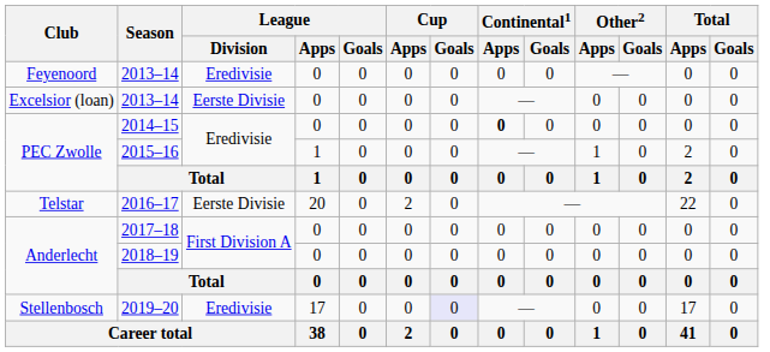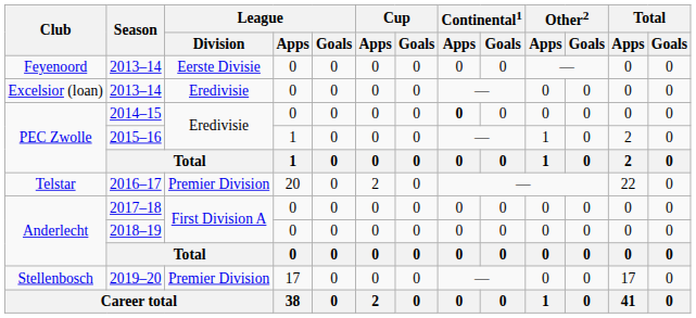 <table class="wikitable" style="text-align:center">
 <tr>
 <th rowspan="2">Club</th>
 <th rowspan="2">Season</th>
 <th colspan="3">League</th>
 <th colspan="2">Cup</th>
 <th colspan="2">Continental<sup>1</sup></th>
 <th colspan="2">Other<sup>2</sup></th>
 <th colspan="2">Total</th>
 </tr>
 <tr>
 <th>Division</th>
 <th>Apps</th>
 <th>Goals</th>
 <th>Apps</th>
 <th>Goals</th>
 <th>Apps</th>
 <th>Goals</th>
 <th>Apps</th>
 <th>Goals</th>
 <th>Apps</th>
 <th>Goals</th>
 </tr>
 <tr>
 <td><a href='#'>Feyenoord</a></td>
 <td><a href='#'>2013–14</a></td>
-<td><a href='#'>Eredivisie</a></td>
+<td><a href='#'>Eerste Divisie</a></td>
 <td>0</td>
 <td>0</td>
 <td>0</td>
 <td>0</td>
 <td>0</td>
 <td>0</td>
 <td colspan="2">—</td>
 <td>0</td>
 <td>0</td>
 </tr>
 <tr>
 <td><a href='#'>Excelsior</a> (loan)</td>
 <td><a href='#'>2013–14</a></td>
-<td><a href='#'>Eerste Divisie</a></td>
+<td><a href='#'>Eredivisie</a></td>
 <td>0</td>
 <td>0</td>
 <td>0</td>
 <td>0</td>
 <td colspan="2">—</td>
 <td>0</td>
 <td>0</td>
 <td>0</td>
 <td>0</td>
 </tr>
 <tr>
 <td rowspan=3><a href='#'>PEC Zwolle</a></td>
 <td><a href='#'>2014–15</a></td>
 <td rowspan=2>Eredivisie</td>
 <td>0</td>
 <td>0</td>
 <td>0</td>
 <td>0</td>
 <td><strong>0</strong></td>
 <td>0</td>
 <td>0</td>
 <td>0</td>
 <td>0</td>
 <td>0</td>
 </tr>
 <tr>
 <td><a href='#'>2015–16</a></td>
 <td>1</td>
 <td>0</td>
 <td>0</td>
 <td>0</td>
 <td colspan="2">—</td>
 <td>1</td>
 <td>0</td>
 <td>2</td>
 <td>0</td>
 </tr>
 <tr>
 <th colspan="2">Total</th>
 <th>1</th>
 <th>0</th>
 <th>0</th>
 <th>0</th>
 <th>0</th>
 <th>0</th>
 <th>1</th>
 <th>0</th>
 <th>2</th>
 <th>0</th>
 </tr>
 <tr>
 <td><a href='#'>Telstar</a></td>
 <td><a href='#'>2016–17</a></td>
-<td>Eerste Divisie</td>
+<td><a href='#'>Premier Division</a></td>
 <td>20</td>
 <td>0</td>
 <td>2</td>
 <td>0</td>
 <td colspan="4">—</td>
 <td>22</td>
 <td>0</td>
 </tr>
 <tr>
 <td rowspan=3><a href='#'>Anderlecht</a></td>
 <td><a href='#'>2017–18</a></td>
 <td rowspan=2><a href='#'>First Division A</a></td>
 <td>0</td>
 <td>0</td>
 <td>0</td>
 <td>0</td>
 <td>0</td>
 <td>0</td>
 <td>0</td>
 <td>0</td>
 <td>0</td>
 <td>0</td>
 </tr>
 <tr>
 <td><a href='#'>2018–19</a></td>
 <td>0</td>
 <td>0</td>
 <td>0</td>
 <td>0</td>
 <td>0</td>
 <td>0</td>
 <td>0</td>
 <td>0</td>
 <td>0</td>
 <td>0</td>
 </tr>
 <tr>
 <th colspan="2">Total</th>
 <th>0</th>
 <th>0</th>
 <th>0</th>
 <th>0</th>
 <th>0</th>
 <th>0</th>
 <th>0</th>
 <th>0</th>
 <th>0</th>
 <th>0</th>
 </tr>
 <tr>
 <td><a href='#'>Stellenbosch</a></td>
 <td><a href='#'>2019–20</a></td>
-<td><a href='#'>Eredivisie</a></td>
+<td><a href='#'>Premier Division</a></td>
 <td>17</td>
 <td>0</td>
 <td>0</td>
-<td style="background: lavender;">0</td>
+<td>0</td>
 <td colspan="2">—</td>
 <td>0</td>
 <td>0</td>
 <td>17</td>
 <td>0</td>
 </tr>
 <tr>
 <th colspan=3>Career total</th>
 <th>38</th>
 <th>0</th>
 <th>2</th>
 <th>0</th>
 <th>0</th>
 <th>0</th>
 <th>1</th>
 <th>0</th>
 <th>41</th>
 <th>0</th>
 </tr>
 </table>
